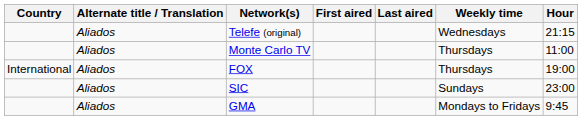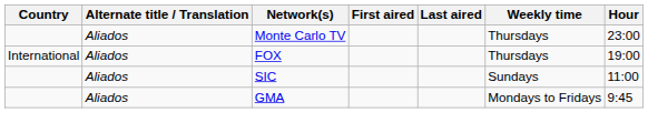 <table class="wikitable">
 <tr>
 <th>Country</th>
 <th>Alternate title / Translation</th>
 <th>Network(s)</th>
 <th>First aired</th>
 <th>Last aired</th>
 <th>Weekly time</th>
 <th>Hour</th>
 </tr>
 <tr>
 <td></td>
 <td><em>Aliados</em></td>
-<td><a href='#'>Telefe</a> <small>(original)</small></td>
-<td></td>
-<td></td>
-<td>Wednesdays</td>
-<td>21:15</td>
-</tr>
-<tr>
-<td></td>
-<td><em>Aliados</em></td>
 <td><a href='#'>Monte Carlo TV</a></td>
 <td></td>
 <td></td>
 <td>Thursdays</td>
-<td>11:00</td>
+<td>23:00</td>
 </tr>
 <tr>
 <td> International</td>
 <td><em>Aliados</em></td>
 <td><a href='#'>FOX</a></td>
 <td></td>
 <td></td>
 <td>Thursdays</td>
 <td>19:00</td>
 </tr>
 <tr>
 <td></td>
 <td><em>Aliados</em></td>
 <td><a href='#'>SIC</a></td>
 <td></td>
 <td></td>
 <td>Sundays</td>
-<td>23:00</td>
+<td>11:00</td>
 </tr>
 <tr>
 <td></td>
 <td><em>Aliados</em></td>
 <td><a href='#'>GMA</a></td>
 <td></td>
 <td></td>
 <td>Mondays to Fridays</td>
 <td>9:45</td>
 </tr>
 </table>
